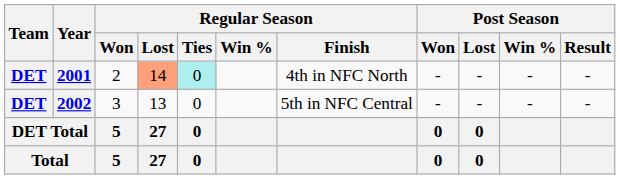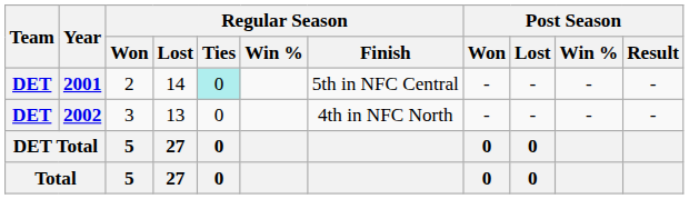 <table class="wikitable" style="font-size: 95%; text-align:center;">
 <tr>
 <th rowspan="2">Team</th>
 <th rowspan="2">Year</th>
 <th colspan="5">Regular Season</th>
 <th colspan="4">Post Season</th>
 </tr>
 <tr>
 <th>Won</th>
 <th>Lost</th>
 <th>Ties</th>
 <th>Win %</th>
 <th>Finish</th>
 <th>Won</th>
 <th>Lost</th>
 <th>Win %</th>
 <th>Result</th>
 </tr>
 <tr>
 <th><a href='#'>DET</a></th>
 <th><a href='#'>2001</a></th>
 <td>2</td>
-<td style="background: lightsalmon;">14</td>
+<td>14</td>
 <td style="background: paleturquoise;">0</td>
 <td></td>
-<td>4th in NFC North</td>
+<td>5th in NFC Central</td>
 <td>-</td>
 <td>-</td>
 <td>-</td>
 <td>-</td>
 </tr>
 <tr>
 <th><a href='#'>DET</a></th>
 <th><a href='#'>2002</a></th>
 <td>3</td>
 <td>13</td>
 <td>0</td>
 <td></td>
-<td>5th in NFC Central</td>
+<td>4th in NFC North</td>
 <td>-</td>
 <td>-</td>
 <td>-</td>
 <td>-</td>
 </tr>
 <tr>
 <th colspan="2">DET Total</th>
 <th>5</th>
 <th>27</th>
 <th>0</th>
 <th></th>
 <th></th>
 <th>0</th>
 <th>0</th>
 <th></th>
 <th></th>
 </tr>
 <tr>
 <th colspan="2">Total</th>
 <th>5</th>
 <th>27</th>
 <th>0</th>
 <th></th>
 <th></th>
 <th>0</th>
 <th>0</th>
 <th></th>
 <th></th>
 </tr>
 </table>
